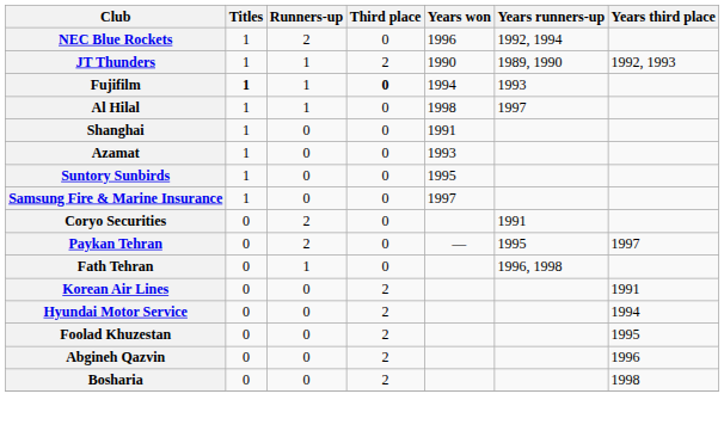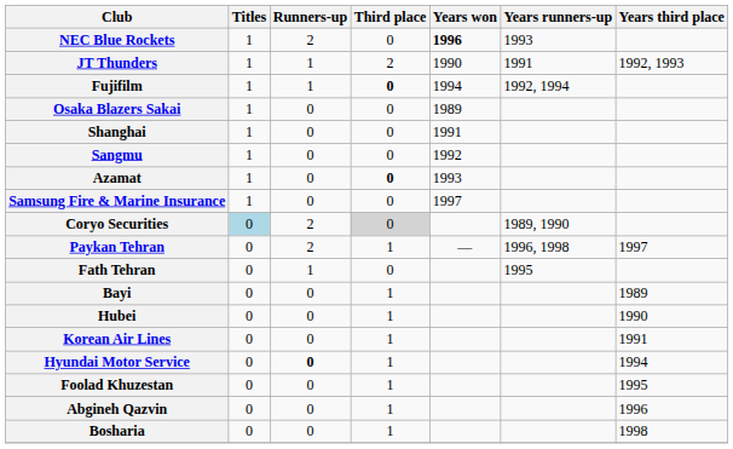 <table class="wikitable plainrowheaders sortable">
 <tr>
 <th scope="col">Club</th>
 <th scope="col">Titles</th>
 <th scope="col">Runners-up</th>
 <th scope="col">Third place</th>
 <th scope="col">Years won</th>
 <th scope="col">Years runners-up</th>
 <th scope="col">Years third place</th>
 </tr>
 <tr>
 <th align="left" scope="row"> <a href='#'>NEC Blue Rockets</a></th>
 <td align="center">1</td>
 <td align="center">2</td>
 <td align="center">0</td>
-<td>1996</td>
-<td>1992, 1994</td>
+<td><strong>1996</strong></td>
+<td>1993</td>
 <td align="center"></td>
 </tr>
 <tr>
 <th align="left" scope="row"> <a href='#'>JT Thunders</a></th>
 <td align="center">1</td>
 <td align="center">1</td>
 <td align="center">2</td>
 <td>1990</td>
-<td>1989, 1990</td>
+<td>1991</td>
 <td>1992, 1993</td>
 </tr>
 <tr>
 <th align="left" scope="row"> Fujifilm</th>
-<td align="center"><strong>1</strong></td>
+<td align="center">1</td>
 <td align="center">1</td>
 <td align="center"><strong>0</strong></td>
 <td>1994</td>
-<td>1993</td>
+<td>1992, 1994</td>
 <td align="center"></td>
 </tr>
 <tr>
-<th align="left" scope="row"> Al Hilal</th>
-<td align="center">1</td>
+<th align="left" scope="row"> <a href='#'>Osaka Blazers Sakai</a></th>
 <td align="center">1</td>
 <td align="center">0</td>
-<td>1998</td>
-<td>1997</td>
+<td align="center">0</td>
+<td>1989</td>
+<td align="center"></td>
 <td align="center"></td>
 </tr>
 <tr>
 <th align="left" scope="row"> Shanghai</th>
 <td align="center">1</td>
 <td align="center">0</td>
 <td align="center">0</td>
 <td>1991</td>
 <td align="center"></td>
 <td align="center"></td>
 </tr>
 <tr>
-<th align="left" scope="row"> Azamat</th>
+<th align="left" scope="row"> <a href='#'>Sangmu</a></th>
 <td align="center">1</td>
 <td align="center">0</td>
 <td align="center">0</td>
-<td>1993</td>
+<td>1992</td>
 <td align="center"></td>
 <td align="center"></td>
 </tr>
 <tr>
-<th align="left" scope="row"> <a href='#'>Suntory Sunbirds</a></th>
+<th align="left" scope="row"> Azamat</th>
 <td align="center">1</td>
 <td align="center">0</td>
-<td align="center">0</td>
-<td>1995</td>
+<td align="center"><strong>0</strong></td>
+<td>1993</td>
 <td align="center"></td>
 <td align="center"></td>
 </tr>
 <tr>
 <th align="left" scope="row"> <a href='#'>Samsung Fire & Marine Insurance</a></th>
 <td align="center">1</td>
 <td align="center">0</td>
 <td align="center">0</td>
 <td>1997</td>
 <td align="center"></td>
 <td align="center"></td>
 </tr>
 <tr>
 <th align="left" scope="row"> Coryo Securities</th>
-<td align="center">0</td>
+<td align="center" style="background: lightblue;">0</td>
 <td align="center">2</td>
-<td align="center">0</td>
+<td align="center" style="background: lightgrey;">0</td>
 <td align="center"></td>
-<td>1991</td>
+<td>1989, 1990</td>
 <td align="center"></td>
 </tr>
 <tr>
 <th align="left" scope="row"> <a href='#'>Paykan Tehran</a></th>
 <td align="center">0</td>
 <td align="center">2</td>
-<td align="center">0</td>
+<td align="center">1</td>
 <td align=center>—</td>
-<td>1995</td>
+<td>1996, 1998</td>
 <td>1997</td>
 </tr>
 <tr>
 <th align="left" scope="row"> Fath Tehran</th>
 <td align="center">0</td>
 <td align="center">1</td>
 <td align="center">0</td>
 <td align="center"></td>
-<td>1996, 1998</td>
+<td>1995</td>
 <td align="center"></td>
+</tr>
+<tr>
+<th align="left" scope="row"> Bayi</th>
+<td align="center">0</td>
+<td align="center">0</td>
+<td align="center">1</td>
+<td align="center"></td>
+<td align="center"></td>
+<td>1989</td>
+</tr>
+<tr>
+<th align="left" scope="row"> Hubei</th>
+<td align="center">0</td>
+<td align="center">0</td>
+<td align="center">1</td>
+<td align="center"></td>
+<td align="center"></td>
+<td>1990</td>
 </tr>
 <tr>
 <th align="left" scope="row"> <a href='#'>Korean Air Lines</a></th>
 <td align="center">0</td>
 <td align="center">0</td>
-<td align="center">2</td>
+<td align="center">1</td>
 <td align="center"></td>
 <td align="center"></td>
 <td>1991</td>
 </tr>
 <tr>
 <th align="left" scope="row"> <a href='#'>Hyundai Motor Service</a></th>
 <td align="center">0</td>
-<td align="center">0</td>
-<td align="center">2</td>
+<td align="center"><strong>0</strong></td>
+<td align="center">1</td>
 <td align="center"></td>
 <td align="center"></td>
 <td>1994</td>
 </tr>
 <tr>
 <th align="left" scope="row"> Foolad Khuzestan</th>
 <td align="center">0</td>
 <td align="center">0</td>
-<td align="center">2</td>
+<td align="center">1</td>
 <td align="center"></td>
 <td align="center"></td>
 <td>1995</td>
 </tr>
 <tr>
 <th align="left" scope="row"> Abgineh Qazvin</th>
 <td align="center">0</td>
 <td align="center">0</td>
-<td align="center">2</td>
+<td align="center">1</td>
 <td align="center"></td>
 <td align="center"></td>
 <td>1996</td>
 </tr>
 <tr>
 <th align="left" scope="row"> Bosharia</th>
 <td align="center">0</td>
 <td align="center">0</td>
-<td align="center">2</td>
+<td align="center">1</td>
 <td align="center"></td>
 <td align="center"></td>
 <td>1998</td>
 </tr>
 <tr>
 </tr>
 </table>
